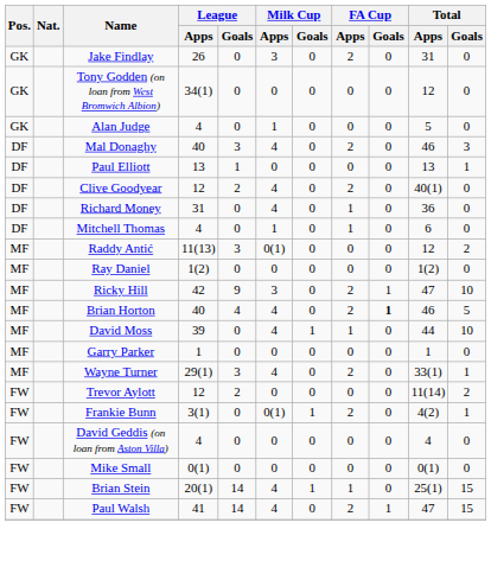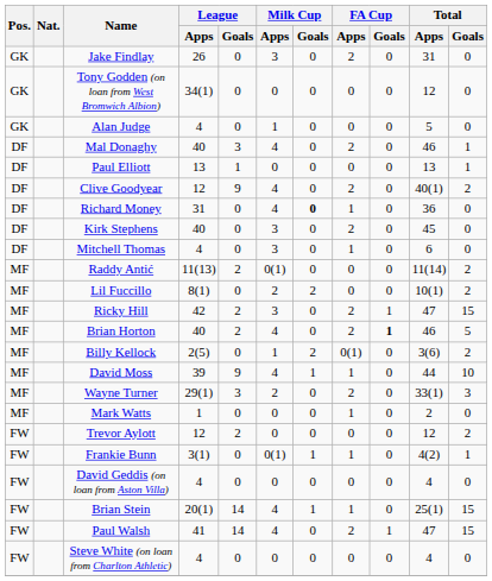 <table class="wikitable plainrowheaders" style="text-align:center">
 <tr>
 <th rowspan="2">Pos.</th>
 <th rowspan="2">Nat.</th>
 <th rowspan="2" width="136">Name</th>
 <th colspan="2" width="87"><a href='#'>League</a></th>
 <th colspan="2" width="87"><a href='#'>Milk Cup</a></th>
 <th colspan="2" width="87"><a href='#'>FA Cup</a></th>
 <th colspan="2" width="87">Total</th>
 </tr>
 <tr>
 <th>Apps</th>
 <th>Goals</th>
 <th>Apps</th>
 <th>Goals</th>
 <th>Apps</th>
 <th>Goals</th>
 <th>Apps</th>
 <th>Goals</th>
 </tr>
 <tr>
 <td>GK</td>
 <td></td>
 <td><a href='#'>Jake Findlay</a></td>
 <td>26</td>
 <td>0</td>
 <td>3</td>
 <td>0</td>
 <td>2</td>
 <td>0</td>
 <td>31</td>
 <td>0</td>
 </tr>
 <tr>
 <td>GK</td>
 <td></td>
 <td><a href='#'>Tony Godden</a> <em><small>(on loan from <a href='#'>West Bromwich Albion</a>)</small></em></td>
 <td>34(1)</td>
 <td>0</td>
 <td>0</td>
 <td>0</td>
 <td>0</td>
 <td>0</td>
 <td>12</td>
 <td>0</td>
 </tr>
 <tr>
 <td>GK</td>
 <td></td>
 <td><a href='#'>Alan Judge</a></td>
 <td>4</td>
 <td>0</td>
 <td>1</td>
 <td>0</td>
 <td>0</td>
 <td>0</td>
 <td>5</td>
 <td>0</td>
 </tr>
 <tr>
 <td>DF</td>
 <td></td>
 <td><a href='#'>Mal Donaghy</a></td>
 <td>40</td>
 <td>3</td>
 <td>4</td>
 <td>0</td>
 <td>2</td>
 <td>0</td>
 <td>46</td>
-<td>3</td>
+<td>1</td>
 </tr>
 <tr>
 <td>DF</td>
 <td></td>
 <td><a href='#'>Paul Elliott</a></td>
 <td>13</td>
 <td>1</td>
 <td>0</td>
 <td>0</td>
 <td>0</td>
 <td>0</td>
 <td>13</td>
 <td>1</td>
 </tr>
 <tr>
 <td>DF</td>
 <td></td>
 <td><a href='#'>Clive Goodyear</a></td>
 <td>12</td>
-<td>2</td>
+<td>9</td>
 <td>4</td>
 <td>0</td>
 <td>2</td>
 <td>0</td>
 <td>40(1)</td>
-<td>0</td>
+<td>2</td>
 </tr>
 <tr>
 <td>DF</td>
 <td></td>
 <td><a href='#'>Richard Money</a></td>
 <td>31</td>
 <td>0</td>
 <td>4</td>
-<td>0</td>
+<td><strong>0</strong></td>
 <td>1</td>
 <td>0</td>
 <td>36</td>
 <td>0</td>
 </tr>
 <tr>
 <td>DF</td>
 <td></td>
+<td><a href='#'>Kirk Stephens</a></td>
+<td>40</td>
+<td>0</td>
+<td>3</td>
+<td>0</td>
+<td>2</td>
+<td>0</td>
+<td>45</td>
+<td>0</td>
+</tr>
+<tr>
+<td>DF</td>
+<td></td>
 <td><a href='#'>Mitchell Thomas</a></td>
 <td>4</td>
 <td>0</td>
-<td>1</td>
+<td>3</td>
 <td>0</td>
 <td>1</td>
 <td>0</td>
 <td>6</td>
 <td>0</td>
 </tr>
 <tr>
 <td>MF</td>
 <td></td>
 <td><a href='#'>Raddy Antić</a></td>
 <td>11(13)</td>
-<td>3</td>
+<td>2</td>
 <td>0(1)</td>
 <td>0</td>
 <td>0</td>
 <td>0</td>
-<td>12</td>
+<td>11(14)</td>
 <td>2</td>
 </tr>
 <tr>
 <td>MF</td>
 <td></td>
-<td><a href='#'>Ray Daniel</a></td>
-<td>1(2)</td>
+<td><a href='#'>Lil Fuccillo</a></td>
+<td>8(1)</td>
+<td>0</td>
+<td>2</td>
+<td>2</td>
 <td>0</td>
 <td>0</td>
-<td>0</td>
-<td>0</td>
-<td>0</td>
-<td>1(2)</td>
-<td>0</td>
+<td>10(1)</td>
+<td>2</td>
 </tr>
 <tr>
 <td>MF</td>
 <td></td>
 <td><a href='#'>Ricky Hill</a></td>
 <td>42</td>
-<td>9</td>
+<td>2</td>
 <td>3</td>
 <td>0</td>
 <td>2</td>
 <td>1</td>
 <td>47</td>
-<td>10</td>
+<td>15</td>
 </tr>
 <tr>
 <td>MF</td>
 <td></td>
 <td><a href='#'>Brian Horton</a></td>
 <td>40</td>
-<td>4</td>
+<td>2</td>
 <td>4</td>
 <td>0</td>
 <td>2</td>
 <td><strong>1</strong></td>
 <td>46</td>
 <td>5</td>
 </tr>
 <tr>
 <td>MF</td>
 <td></td>
+<td><a href='#'>Billy Kellock</a></td>
+<td>2(5)</td>
+<td>0</td>
+<td>1</td>
+<td>2</td>
+<td>0(1)</td>
+<td>0</td>
+<td>3(6)</td>
+<td>2</td>
+</tr>
+<tr>
+<td>MF</td>
+<td></td>
 <td><a href='#'>David Moss</a></td>
 <td>39</td>
-<td>0</td>
+<td>9</td>
 <td>4</td>
 <td>1</td>
 <td>1</td>
 <td>0</td>
 <td>44</td>
 <td>10</td>
 </tr>
 <tr>
 <td>MF</td>
 <td></td>
-<td><a href='#'>Garry Parker</a></td>
+<td><a href='#'>Wayne Turner</a></td>
+<td>29(1)</td>
+<td>3</td>
+<td>2</td>
+<td>0</td>
+<td>2</td>
+<td>0</td>
+<td>33(1)</td>
+<td>3</td>
+</tr>
+<tr>
+<td>MF</td>
+<td></td>
+<td><a href='#'>Mark Watts</a></td>
 <td>1</td>
-<td>0</td>
-<td>0</td>
 <td>0</td>
 <td>0</td>
 <td>0</td>
 <td>1</td>
 <td>0</td>
-</tr>
-<tr>
-<td>MF</td>
-<td></td>
-<td><a href='#'>Wayne Turner</a></td>
-<td>29(1)</td>
-<td>3</td>
-<td>4</td>
-<td>0</td>
 <td>2</td>
 <td>0</td>
-<td>33(1)</td>
-<td>1</td>
 </tr>
 <tr>
 <td>FW</td>
 <td></td>
 <td><a href='#'>Trevor Aylott</a></td>
 <td>12</td>
 <td>2</td>
 <td>0</td>
 <td>0</td>
 <td>0</td>
 <td>0</td>
-<td>11(14)</td>
+<td>12</td>
 <td>2</td>
 </tr>
 <tr>
 <td>FW</td>
 <td></td>
 <td><a href='#'>Frankie Bunn</a></td>
 <td>3(1)</td>
 <td>0</td>
 <td>0(1)</td>
 <td>1</td>
-<td>2</td>
+<td>1</td>
 <td>0</td>
 <td>4(2)</td>
 <td>1</td>
 </tr>
 <tr>
 <td>FW</td>
 <td></td>
 <td><a href='#'>David Geddis</a> <em><small>(on loan from <a href='#'>Aston Villa</a>)</small></em></td>
 <td>4</td>
 <td>0</td>
 <td>0</td>
 <td>0</td>
 <td>0</td>
 <td>0</td>
 <td>4</td>
-<td>0</td>
-</tr>
-<tr>
-<td>FW</td>
-<td></td>
-<td><a href='#'>Mike Small</a></td>
-<td>0(1)</td>
-<td>0</td>
-<td>0</td>
-<td>0</td>
-<td>0</td>
-<td>0</td>
-<td>0(1)</td>
 <td>0</td>
 </tr>
 <tr>
 <td>FW</td>
 <td></td>
 <td><a href='#'>Brian Stein</a></td>
 <td>20(1)</td>
 <td>14</td>
 <td>4</td>
 <td>1</td>
 <td>1</td>
 <td>0</td>
 <td>25(1)</td>
 <td>15</td>
 </tr>
 <tr>
 <td>FW</td>
 <td></td>
 <td><a href='#'>Paul Walsh</a></td>
 <td>41</td>
 <td>14</td>
 <td>4</td>
 <td>0</td>
 <td>2</td>
 <td>1</td>
 <td>47</td>
 <td>15</td>
 </tr>
 <tr>
+<td>FW</td>
+<td></td>
+<td><a href='#'>Steve White</a> <em><small>(on loan from <a href='#'>Charlton Athletic</a>)</small></em></td>
+<td>4</td>
+<td>0</td>
+<td>0</td>
+<td>0</td>
+<td>0</td>
+<td>0</td>
+<td>4</td>
+<td>0</td>
+</tr>
+<tr>
 </tr>
 </table>
